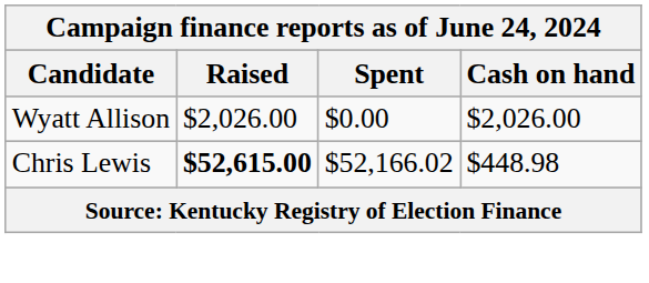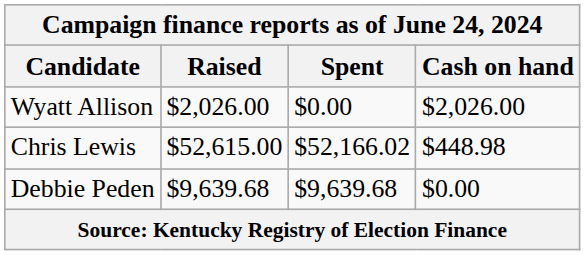 <table class="wikitable sortable">
 <tr>
 <th colspan=4>Campaign finance reports as of June 24, 2024</th>
 </tr>
 <tr style="text-align:center;">
 <th>Candidate</th>
 <th>Raised</th>
 <th>Spent</th>
 <th>Cash on hand</th>
 </tr>
 <tr>
 <td>Wyatt Allison</td>
 <td>$2,026.00</td>
 <td>$0.00</td>
 <td>$2,026.00</td>
 </tr>
 <tr>
 <td>Chris Lewis</td>
-<td><strong>$52,615.00</strong></td>
+<td>$52,615.00</td>
 <td>$52,166.02</td>
 <td>$448.98</td>
+</tr>
+<tr>
+<td>Debbie Peden</td>
+<td>$9,639.68</td>
+<td>$9,639.68</td>
+<td>$0.00</td>
 </tr>
 <tr>
 <th colspan="4"><small>Source: Kentucky Registry of Election Finance</small></th>
 </tr>
 </table>
